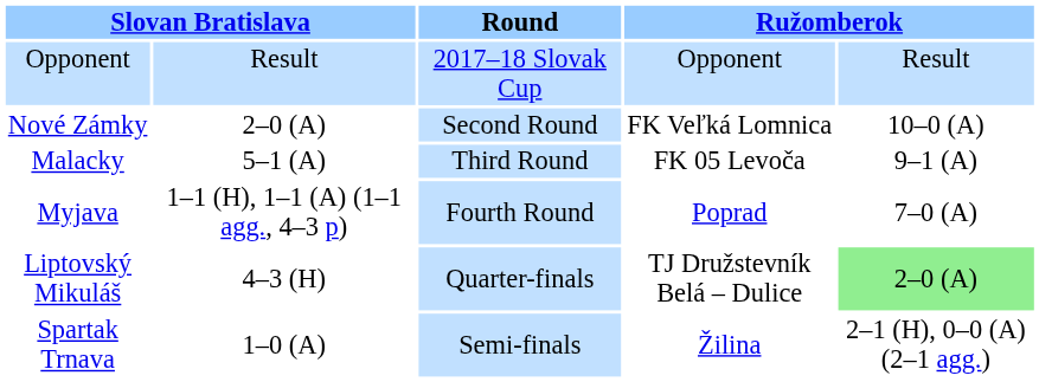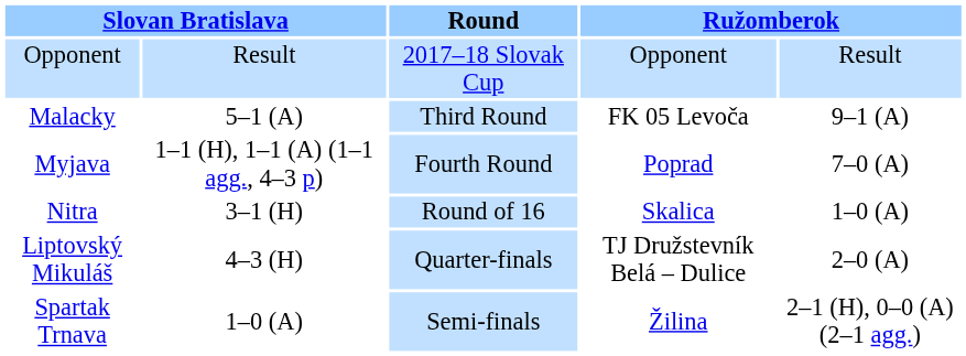 <table width="100%" style="text-align:center">
 <tr valign=top bgcolor=#99ccff>
 <th colspan=2 style="width:40%"><a href='#'>Slovan Bratislava</a></th>
 <th><strong>Round</strong></th>
 <th colspan=2 style="width:40%"><a href='#'>Ružomberok</a></th>
 </tr>
 <tr valign=top bgcolor=#c1e0ff>
 <td>Opponent</td>
 <td>Result</td>
 <td bgcolor=#c1e0ff><a href='#'>2017–18 Slovak Cup</a></td>
 <td>Opponent</td>
 <td>Result</td>
-</tr>
-<tr>
-<td><a href='#'>Nové Zámky</a></td>
-<td>2–0 (A)</td>
-<td bgcolor=#c1e0ff>Second Round</td>
-<td>FK Veľká Lomnica</td>
-<td>10–0 (A)</td>
 </tr>
 <tr>
 <td><a href='#'>Malacky</a></td>
 <td>5–1 (A)</td>
 <td bgcolor=#c1e0ff>Third Round</td>
 <td>FK 05 Levoča</td>
 <td>9–1 (A)</td>
 </tr>
 <tr>
 <td><a href='#'>Myjava</a></td>
 <td>1–1 (H), 1–1  (A) (1–1 <a href='#'>agg.</a>, 4–3 <a href='#'>p</a>)</td>
 <td bgcolor=#c1e0ff>Fourth Round</td>
 <td><a href='#'>Poprad</a></td>
 <td>7–0 (A)</td>
 </tr>
 <tr>
+<td><a href='#'>Nitra</a></td>
+<td>3–1 (H)</td>
+<td bgcolor=#c1e0ff>Round of 16</td>
+<td><a href='#'>Skalica</a></td>
+<td>1–0 (A)</td>
+</tr>
+<tr>
 <td><a href='#'>Liptovský Mikuláš</a></td>
 <td>4–3 (H)</td>
 <td bgcolor=#c1e0ff>Quarter-finals</td>
 <td>TJ Družstevník Belá – Dulice</td>
-<td style="background: lightgreen;">2–0 (A)</td>
+<td>2–0 (A)</td>
 </tr>
 <tr>
 <td><a href='#'>Spartak Trnava</a></td>
 <td>1–0 (A)</td>
 <td bgcolor=#c1e0ff>Semi-finals</td>
 <td><a href='#'>Žilina</a></td>
 <td>2–1 (H), 0–0 (A) (2–1 <a href='#'>agg.</a>)</td>
 </tr>
 </table>
